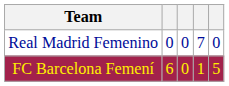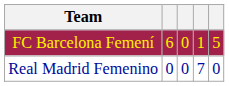 <table class="wikitable">
 <tr>
 <th>Team</th>
 <th></th>
 <th></th>
 <th></th>
 <th></th>
 </tr>
+<tr style="background:gold; color:#fff000; text-align:center; background:#a2214b;">
+<td>FC Barcelona Femení</td>
+<td>6</td>
+<td>0</td>
+<td>1</td>
+<td>5</td>
+</tr>
 <tr style="background:#d0e7ff; color:#000c99; text-align:center; background:#fff;">
 <td>Real Madrid Femenino</td>
 <td>0</td>
 <td>0</td>
 <td>7</td>
 <td>0</td>
 </tr>
-<tr style="background:gold; color:#fff000; text-align:center; background:#a2214b;">
-<td>FC Barcelona Femení</td>
-<td>6</td>
-<td>0</td>
-<td>1</td>
-<td>5</td>
-</tr>
 </table>
